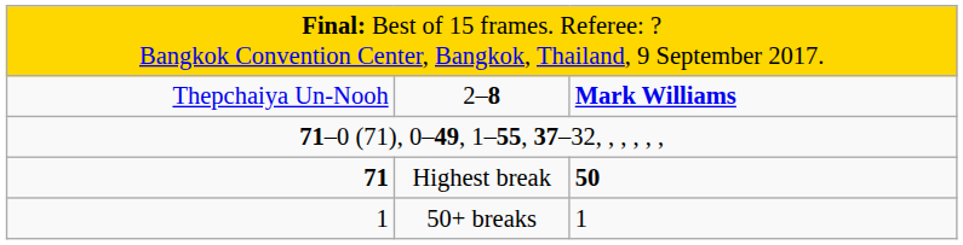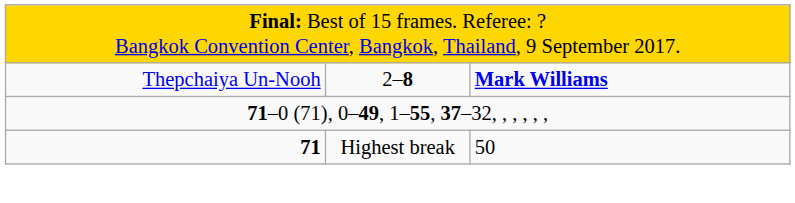 <table class="wikitable" style="font-size: 95%; margin: 1em auto 1em auto;">
 <tr>
 <td colspan="3" align="center" bgcolor="#ffd700"><strong>Final:</strong> Best of 15 frames. Referee: ?<br> <a href='#'>Bangkok Convention Center</a>, <a href='#'>Bangkok</a>, <a href='#'>Thailand</a>, 9 September 2017.</td>
 </tr>
 <tr>
 <td width="230" align="right"><a href='#'>Thepchaiya Un-Nooh</a><br></td>
 <td width="100" align="center">2–<strong>8</strong></td>
 <td width="230"><strong><a href='#'>Mark Williams</a></strong><br></td>
 </tr>
 <tr>
 <td colspan="3" align="center" style="font-size: 100%"><strong>71</strong>–0 (71), 0–<strong>49</strong>, 1–<strong>55</strong>, <strong>37</strong>–32, , , , , , </td>
 </tr>
 <tr>
 <td align="right"><strong>71</strong></td>
 <td align="center">Highest break</td>
-<td><strong>50</strong></td>
-</tr>
-<tr>
-<td align="right">1</td>
-<td align="center">50+ breaks</td>
-<td>1</td>
+<td>50</td>
 </tr>
 </table>
